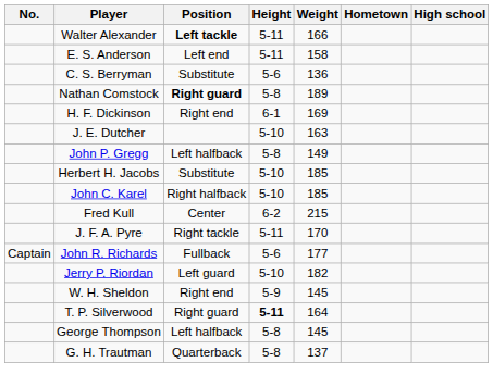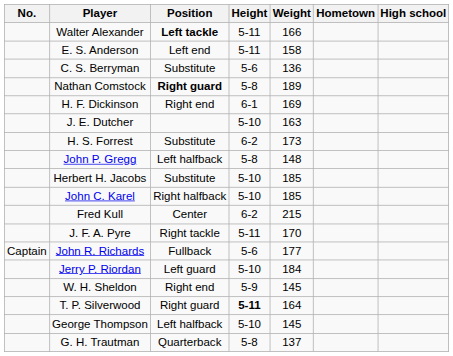 <table class="wikitable">
 <tr style="text-align:center;">
 <th align="center">No.</th>
 <th align="center">Player</th>
 <th align="center">Position</th>
 <th align="center">Height</th>
 <th align="center">Weight</th>
 <th align="center">Hometown</th>
 <th align="center">High school</th>
 </tr>
 <tr style="text-align:center;">
 <td></td>
 <td>Walter Alexander</td>
 <td><strong>Left tackle</strong></td>
 <td>5-11</td>
 <td>166</td>
 <td></td>
 <td></td>
 </tr>
 <tr style="text-align:center;">
 <td></td>
 <td>E. S. Anderson</td>
 <td>Left end</td>
 <td>5-11</td>
 <td>158</td>
 <td></td>
 <td></td>
 </tr>
 <tr style="text-align:center;">
 <td></td>
 <td>C. S. Berryman</td>
 <td>Substitute</td>
 <td>5-6</td>
 <td>136</td>
 <td></td>
 <td></td>
 </tr>
 <tr style="text-align:center;">
 <td></td>
 <td>Nathan Comstock</td>
 <td><strong>Right guard</strong></td>
 <td>5-8</td>
 <td>189</td>
 <td></td>
 <td></td>
 </tr>
 <tr style="text-align:center;">
 <td></td>
 <td>H. F. Dickinson</td>
 <td>Right end</td>
 <td>6-1</td>
 <td>169</td>
 <td></td>
 <td></td>
 </tr>
 <tr style="text-align:center;">
 <td></td>
 <td>J. E. Dutcher</td>
 <td></td>
 <td>5-10</td>
 <td>163</td>
 <td></td>
 <td></td>
 </tr>
 <tr style="text-align:center;">
 <td></td>
+<td>H. S. Forrest</td>
+<td>Substitute</td>
+<td>6-2</td>
+<td>173</td>
+<td></td>
+<td></td>
+</tr>
+<tr style="text-align:center;">
+<td></td>
 <td><a href='#'>John P. Gregg</a></td>
 <td>Left halfback</td>
 <td>5-8</td>
-<td>149</td>
+<td>148</td>
 <td></td>
 <td></td>
 </tr>
 <tr style="text-align:center;">
 <td></td>
 <td>Herbert H. Jacobs</td>
 <td>Substitute</td>
 <td>5-10</td>
 <td>185</td>
 <td></td>
 <td></td>
 </tr>
 <tr style="text-align:center;">
 <td></td>
 <td><a href='#'>John C. Karel</a></td>
 <td>Right halfback</td>
 <td>5-10</td>
 <td>185</td>
 <td></td>
 <td></td>
 </tr>
 <tr style="text-align:center;">
 <td></td>
 <td>Fred Kull</td>
 <td>Center</td>
 <td>6-2</td>
 <td>215</td>
 <td></td>
 <td></td>
 </tr>
 <tr style="text-align:center;">
 <td></td>
 <td>J. F. A. Pyre</td>
 <td>Right tackle</td>
 <td>5-11</td>
 <td>170</td>
 <td></td>
 <td></td>
 </tr>
 <tr style="text-align:center;">
 <td>Captain</td>
 <td><a href='#'>John R. Richards</a></td>
 <td>Fullback</td>
 <td>5-6</td>
 <td>177</td>
 <td></td>
 <td></td>
 </tr>
 <tr style="text-align:center;">
 <td></td>
 <td><a href='#'>Jerry P. Riordan</a></td>
 <td>Left guard</td>
 <td>5-10</td>
-<td>182</td>
+<td>184</td>
 <td></td>
 <td></td>
 </tr>
 <tr style="text-align:center;">
 <td></td>
 <td>W. H. Sheldon</td>
 <td>Right end</td>
 <td>5-9</td>
 <td>145</td>
 <td></td>
 <td></td>
 </tr>
 <tr style="text-align:center;">
 <td></td>
 <td>T. P. Silverwood</td>
 <td>Right guard</td>
 <td><strong>5-11</strong></td>
 <td>164</td>
 <td></td>
 <td></td>
 </tr>
 <tr style="text-align:center;">
 <td></td>
 <td>George Thompson</td>
 <td>Left halfback</td>
-<td>5-8</td>
+<td>5-10</td>
 <td>145</td>
 <td></td>
 <td></td>
 </tr>
 <tr style="text-align:center;">
 <td></td>
 <td>G. H. Trautman</td>
 <td>Quarterback</td>
 <td>5-8</td>
 <td>137</td>
 <td></td>
 <td></td>
 </tr>
 </table>
